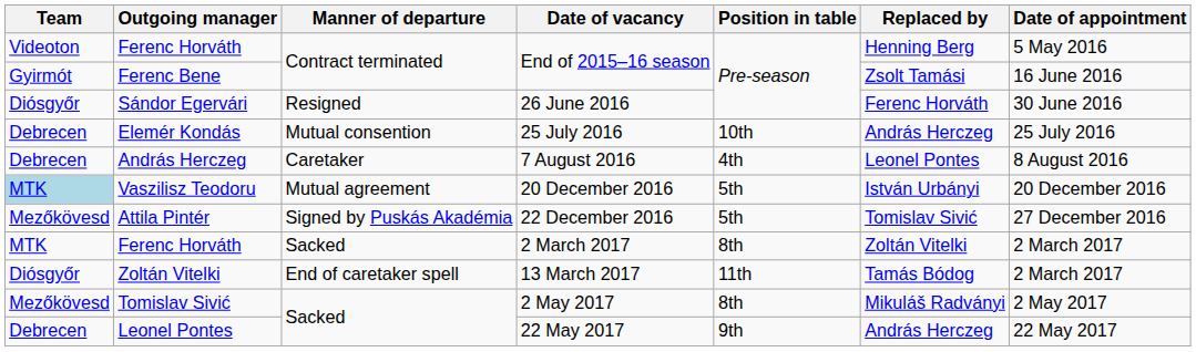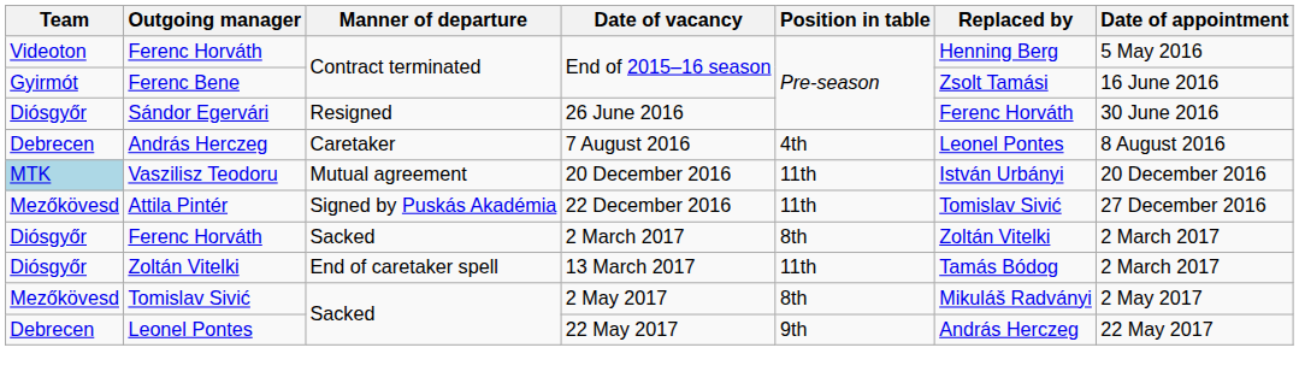 <table class="wikitable sortable">
 <tr>
 <th>Team</th>
 <th>Outgoing manager</th>
 <th>Manner of departure</th>
 <th>Date of vacancy</th>
 <th>Position in table</th>
 <th>Replaced by</th>
 <th>Date of appointment</th>
 </tr>
 <tr>
 <td align = "left"><a href='#'>Videoton</a></td>
 <td align = "left"> <a href='#'>Ferenc Horváth</a></td>
 <td rowspan="2">Contract terminated</td>
 <td rowspan="2">End of <a href='#'>2015–16 season</a></td>
 <td rowspan=3><em>Pre-season</em></td>
 <td align = "left"> <a href='#'>Henning Berg</a></td>
 <td>5 May 2016</td>
 </tr>
 <tr>
 <td align = "left"><a href='#'>Gyirmót</a></td>
 <td align = "left"> <a href='#'>Ferenc Bene</a></td>
 <td align = "left"> <a href='#'>Zsolt Tamási</a></td>
 <td>16 June 2016</td>
 </tr>
 <tr>
 <td align = "left"><a href='#'>Diósgyőr</a></td>
 <td align = "left"> <a href='#'>Sándor Egervári</a></td>
 <td>Resigned</td>
 <td>26 June 2016</td>
 <td align = "left"> <a href='#'>Ferenc Horváth</a></td>
 <td>30 June 2016</td>
 </tr>
 <tr>
 <td align = "left"><a href='#'>Debrecen</a></td>
-<td align = "left"> <a href='#'>Elemér Kondás</a></td>
-<td>Mutual consention</td>
-<td>25 July 2016</td>
-<td>10th</td>
-<td align = "left"> <a href='#'>András Herczeg</a></td>
-<td>25 July 2016</td>
-</tr>
-<tr>
-<td align = "left"><a href='#'>Debrecen</a></td>
 <td align = "left"> <a href='#'>András Herczeg</a></td>
 <td>Caretaker</td>
 <td>7 August 2016</td>
 <td>4th</td>
 <td align = "left"> <a href='#'>Leonel Pontes</a></td>
 <td>8 August 2016</td>
 </tr>
 <tr>
 <td align = "left" style="background: lightblue;"><a href='#'>MTK</a></td>
 <td align = "left"> <a href='#'>Vaszilisz Teodoru</a></td>
 <td>Mutual agreement</td>
 <td>20 December 2016</td>
-<td>5th</td>
+<td>11th</td>
 <td align = "left"> <a href='#'>István Urbányi</a></td>
 <td>20 December 2016</td>
 </tr>
 <tr>
 <td align = "left"><a href='#'>Mezőkövesd</a></td>
 <td align = "left"> <a href='#'>Attila Pintér</a></td>
 <td>Signed by <a href='#'>Puskás Akadémia</a></td>
 <td>22 December 2016</td>
-<td>5th</td>
+<td>11th</td>
 <td align = "left"> <a href='#'>Tomislav Sivić</a></td>
 <td>27 December 2016</td>
 </tr>
 <tr>
-<td align = "left"><a href='#'>MTK</a></td>
+<td align = "left"><a href='#'>Diósgyőr</a></td>
 <td align = "left"> <a href='#'>Ferenc Horváth</a></td>
 <td>Sacked</td>
 <td>2 March 2017</td>
 <td>8th</td>
 <td align = "left"> <a href='#'>Zoltán Vitelki</a></td>
 <td>2 March 2017</td>
 </tr>
 <tr>
 <td align = "left"><a href='#'>Diósgyőr</a></td>
 <td align = "left"> <a href='#'>Zoltán Vitelki</a></td>
 <td>End of caretaker spell</td>
 <td>13 March 2017</td>
 <td>11th</td>
 <td align = "left"> <a href='#'>Tamás Bódog</a></td>
 <td>2 March 2017</td>
 </tr>
 <tr>
 <td align = "left"><a href='#'>Mezőkövesd</a></td>
 <td align = "left"> <a href='#'>Tomislav Sivić</a></td>
 <td rowspan="2">Sacked</td>
 <td>2 May 2017</td>
 <td>8th</td>
 <td align = "left"> <a href='#'>Mikuláš Radványi</a></td>
 <td>2 May 2017</td>
 </tr>
 <tr>
 <td><a href='#'>Debrecen</a></td>
 <td> <a href='#'>Leonel Pontes</a></td>
 <td>22 May 2017</td>
 <td>9th</td>
 <td> <a href='#'>András Herczeg</a></td>
 <td>22 May 2017</td>
 </tr>
 </table>
